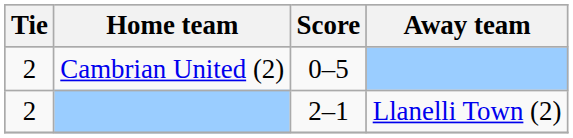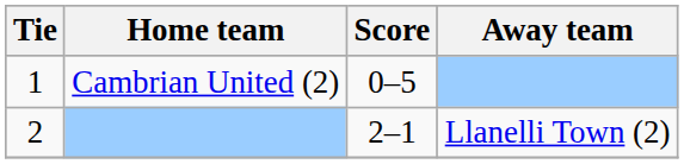 <table class="wikitable" style="text-align:center">
 <tr>
 <th>Tie</th>
 <th>Home team</th>
 <th>Score</th>
 <th>Away team</th>
 </tr>
 <tr>
-<td>2</td>
+<td>1</td>
 <td><a href='#'>Cambrian United</a> (2)</td>
 <td>0–5</td>
 <td style="background:#9acdff;"></td>
 </tr>
 <tr>
 <td>2</td>
 <td style="background:#9acdff;"></td>
 <td>2–1</td>
 <td><a href='#'>Llanelli Town</a> (2)</td>
 </tr>
 <tr>
 </tr>
 </table>
